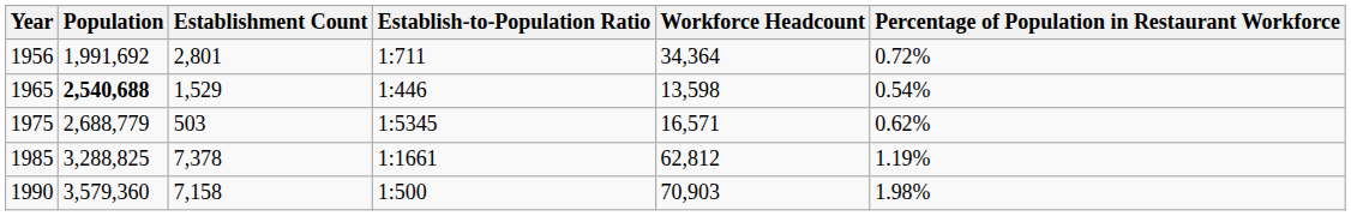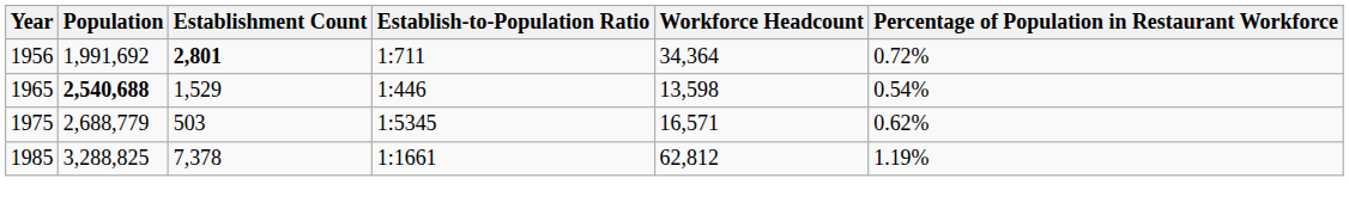 <table class="wikitable">
 <tr>
 <th>Year</th>
 <th>Population</th>
 <th>Establishment Count</th>
 <th>Establish-to-Population Ratio</th>
 <th>Workforce Headcount</th>
 <th>Percentage of Population in Restaurant Workforce</th>
 </tr>
 <tr>
 <td>1956</td>
 <td>1,991,692</td>
-<td>2,801</td>
+<td><strong>2,801</strong></td>
 <td>1:711</td>
 <td>34,364</td>
 <td>0.72%</td>
 </tr>
 <tr>
 <td>1965</td>
 <td><strong>2,540,688</strong></td>
 <td>1,529</td>
 <td>1:446</td>
 <td>13,598</td>
 <td>0.54%</td>
 </tr>
 <tr>
 <td>1975</td>
 <td>2,688,779</td>
 <td>503</td>
 <td>1:5345</td>
 <td>16,571</td>
 <td>0.62%</td>
 </tr>
 <tr>
 <td>1985</td>
 <td>3,288,825</td>
 <td>7,378</td>
 <td>1:1661</td>
 <td>62,812</td>
 <td>1.19%</td>
 </tr>
-<tr>
-<td>1990</td>
-<td>3,579,360</td>
-<td>7,158</td>
-<td>1:500</td>
-<td>70,903</td>
-<td>1.98%</td>
-</tr>
 </table>
